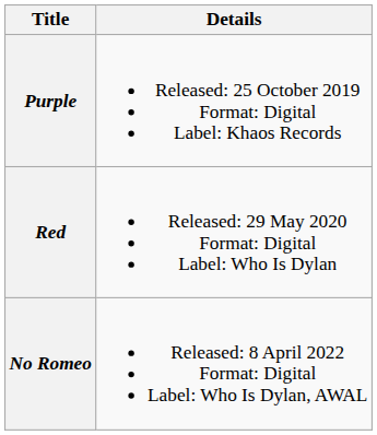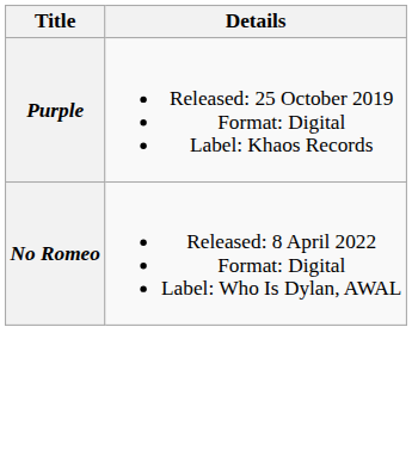 <table class="wikitable plainrowheaders" style="text-align:center;" border="1">
 <tr>
 <th>Title</th>
 <th>Details</th>
 </tr>
 <tr>
 <th scope="row"><em>Purple</em></th>
 <td><br><ul><li>Released: 25 October 2019</li><li>Format: Digital</li><li>Label: Khaos Records</li></ul></td>
 </tr>
 <tr>
-<th scope="row"><em>Red</em></th>
-<td><br><ul><li>Released: 29 May 2020</li><li>Format: Digital</li><li>Label: Who Is Dylan</li></ul></td>
-</tr>
-<tr>
 <th scope="row"><em>No Romeo</em></th>
 <td><br><ul><li>Released: 8 April 2022</li><li>Format: Digital</li><li>Label: Who Is Dylan, AWAL</li></ul></td>
 </tr>
 </table>
